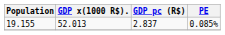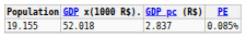 <table class="wikitable" border="1">
 <tr>
 <th>Population</th>
 <th><a href='#'>GDP</a> x(1000 R$).</th>
 <th><a href='#'>GDP pc</a> (R$)</th>
 <th><a href='#'>PE</a></th>
 </tr>
 <tr>
 <td>19.155</td>
-<td>52.013</td>
+<td>52.018</td>
 <td>2.837</td>
 <td>0.085%</td>
 </tr>
 <tr>
 </tr>
 </table>
